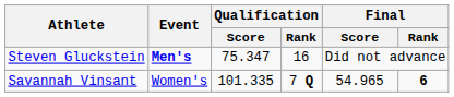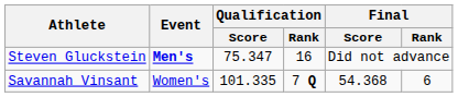 <table class=wikitable style=font-size:90%;text-align:center>
 <tr>
 <th rowspan=2>Athlete</th>
 <th rowspan=2>Event</th>
 <th colspan=2>Qualification</th>
 <th colspan=2>Final</th>
 </tr>
 <tr style=font-size:95%>
 <th>Score</th>
 <th>Rank</th>
 <th>Score</th>
 <th>Rank</th>
 </tr>
 <tr>
 <td align=left><a href='#'>Steven Gluckstein</a></td>
 <td align=left><strong><a href='#'>Men's</a></strong></td>
 <td>75.347</td>
 <td>16</td>
 <td colspan=2>Did not advance</td>
 </tr>
 <tr>
 <td align=left><a href='#'>Savannah Vinsant</a></td>
 <td align=left><a href='#'>Women's</a></td>
 <td>101.335</td>
 <td>7 <strong>Q</strong></td>
-<td>54.965</td>
-<td><strong>6</strong></td>
+<td>54.368</td>
+<td>6</td>
 </tr>
 </table>
